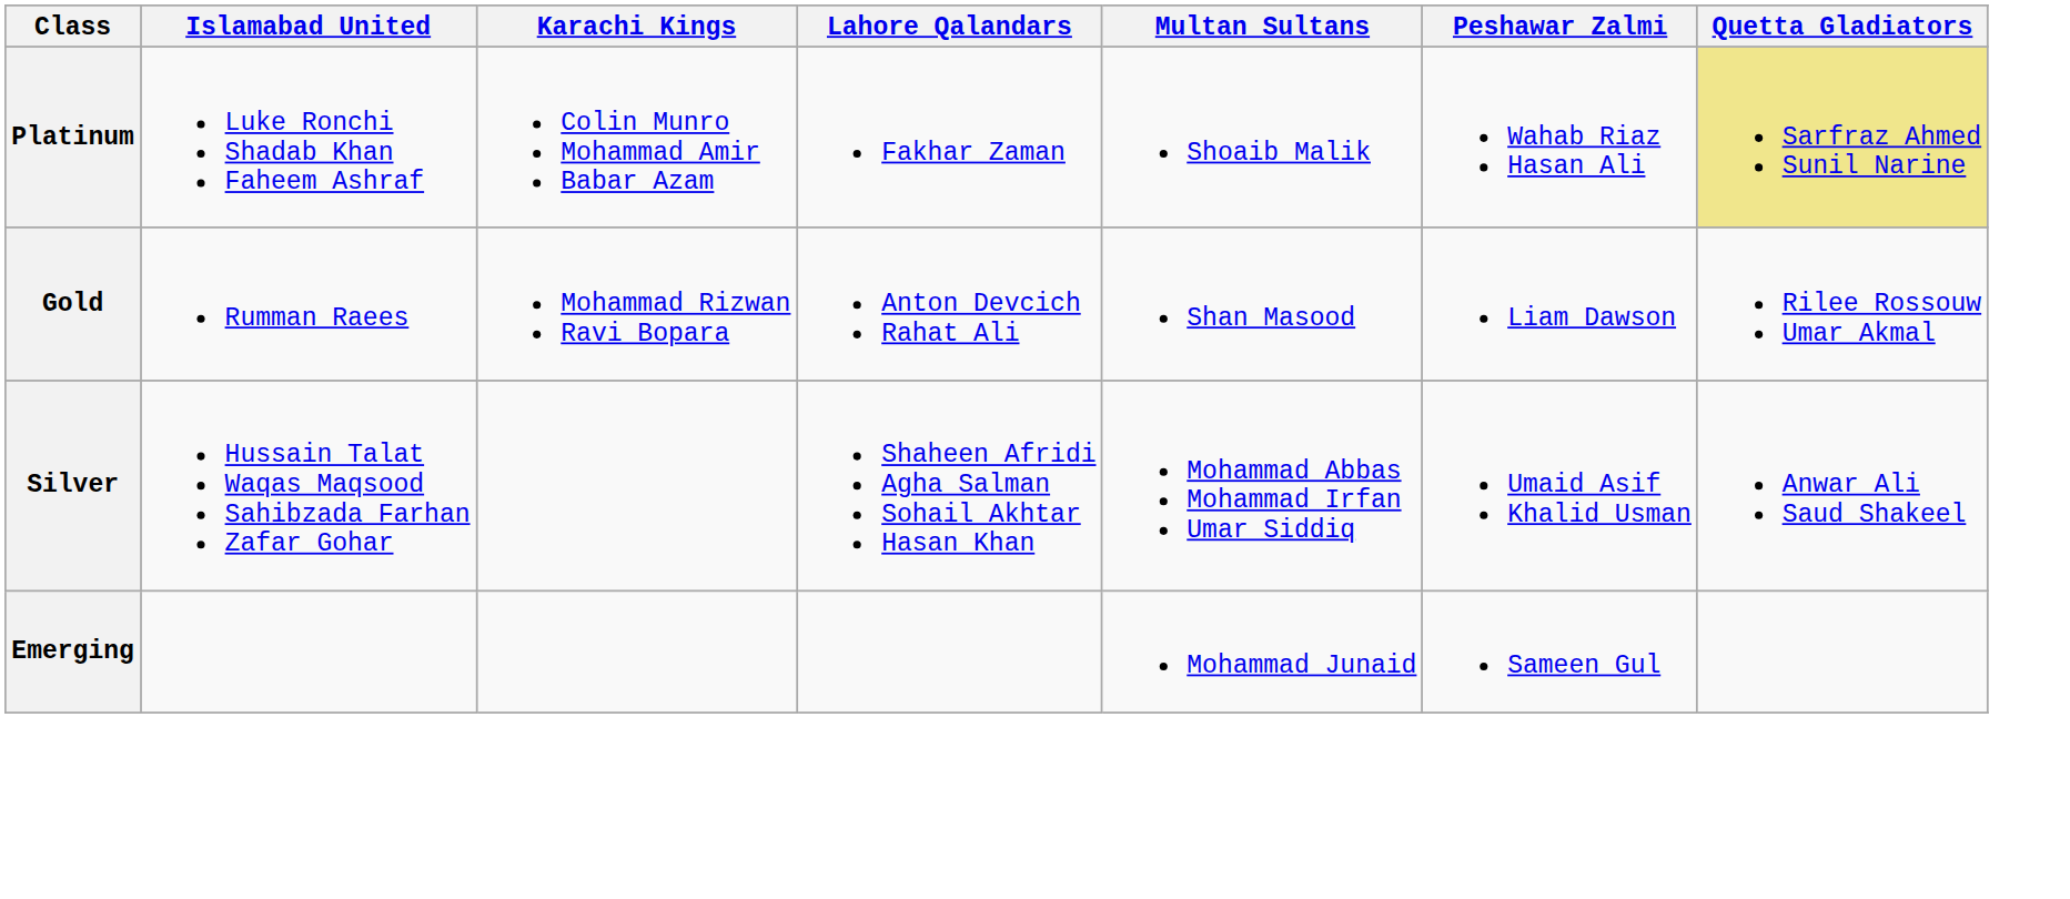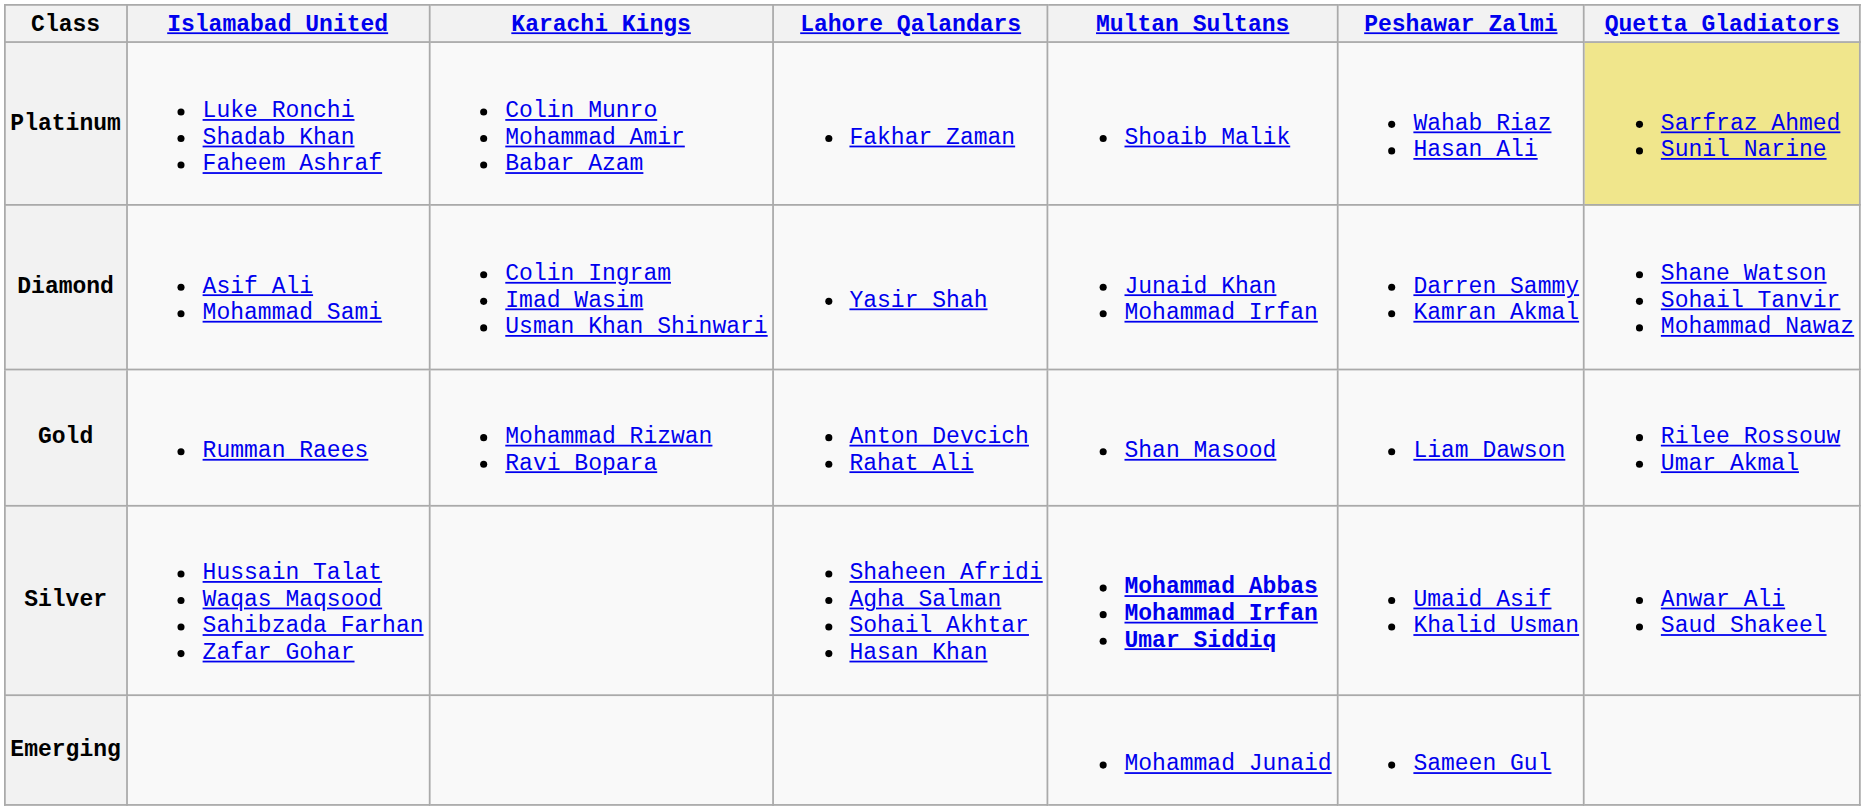 <table class="wikitable">
 <tr>
 <th>Class</th>
 <th><a href='#'>Islamabad United</a></th>
 <th><a href='#'>Karachi Kings</a></th>
 <th><a href='#'>Lahore Qalandars</a></th>
 <th><a href='#'>Multan Sultans</a></th>
 <th><a href='#'>Peshawar Zalmi</a></th>
 <th><a href='#'>Quetta Gladiators</a></th>
 </tr>
 <tr>
 <th>Platinum</th>
 <td><br><ul><li><a href='#'>Luke Ronchi</a></li><li><a href='#'>Shadab Khan</a></li><li><a href='#'>Faheem Ashraf</a></li></ul></td>
 <td><br><ul><li><a href='#'>Colin Munro</a></li><li><a href='#'>Mohammad Amir</a></li><li><a href='#'>Babar Azam</a></li></ul></td>
 <td><br><ul><li><a href='#'>Fakhar Zaman</a></li></ul></td>
 <td><br><ul><li><a href='#'>Shoaib Malik</a></li></ul></td>
 <td><br><ul><li><a href='#'>Wahab Riaz</a></li><li><a href='#'>Hasan Ali</a></li></ul></td>
 <td style="background: khaki;"><br><ul><li><a href='#'>Sarfraz Ahmed</a></li><li><a href='#'>Sunil Narine</a></li></ul></td>
 </tr>
 <tr>
+<th>Diamond</th>
+<td><br><ul><li><a href='#'>Asif Ali</a></li><li><a href='#'>Mohammad Sami</a></li></ul></td>
+<td><br><ul><li><a href='#'>Colin Ingram</a></li><li><a href='#'>Imad Wasim</a></li><li><a href='#'>Usman Khan Shinwari</a></li></ul></td>
+<td><br><ul><li><a href='#'>Yasir Shah</a></li></ul></td>
+<td><br><ul><li><a href='#'>Junaid Khan</a></li><li><a href='#'>Mohammad Irfan</a></li></ul></td>
+<td><br><ul><li><a href='#'>Darren Sammy</a></li><li><a href='#'>Kamran Akmal</a></li></ul></td>
+<td><br><ul><li><a href='#'>Shane Watson</a></li><li><a href='#'>Sohail Tanvir</a></li><li><a href='#'>Mohammad Nawaz</a></li></ul></td>
+</tr>
+<tr>
 <th>Gold</th>
 <td><br><ul><li><a href='#'>Rumman Raees</a></li></ul></td>
 <td><br><ul><li><a href='#'>Mohammad Rizwan</a></li><li><a href='#'>Ravi Bopara</a></li></ul></td>
 <td><br><ul><li><a href='#'>Anton Devcich</a></li><li><a href='#'>Rahat Ali</a></li></ul></td>
 <td><br><ul><li><a href='#'>Shan Masood</a></li></ul></td>
 <td><br><ul><li><a href='#'>Liam Dawson</a></li></ul></td>
 <td><br><ul><li><a href='#'>Rilee Rossouw</a></li><li><a href='#'>Umar Akmal</a></li></ul></td>
 </tr>
 <tr>
 <th>Silver</th>
 <td><br><ul><li><a href='#'>Hussain Talat</a></li><li><a href='#'>Waqas Maqsood</a></li><li><a href='#'>Sahibzada Farhan</a></li><li><a href='#'>Zafar Gohar</a></li></ul></td>
 <td></td>
 <td><br><ul><li><a href='#'>Shaheen Afridi</a></li><li><a href='#'>Agha Salman</a></li><li><a href='#'>Sohail Akhtar</a></li><li><a href='#'>Hasan Khan</a></li></ul></td>
-<td><br><ul><li><a href='#'>Mohammad Abbas</a></li><li><a href='#'>Mohammad Irfan</a></li><li><a href='#'>Umar Siddiq</a></li></ul></td>
+<td><strong><br><ul><li><a href='#'>Mohammad Abbas</a></li><li><a href='#'>Mohammad Irfan</a></li><li><a href='#'>Umar Siddiq</a></li></ul></strong></td>
 <td><br><ul><li><a href='#'>Umaid Asif</a></li><li><a href='#'>Khalid Usman</a></li></ul></td>
 <td><br><ul><li><a href='#'>Anwar Ali</a></li><li><a href='#'>Saud Shakeel</a></li></ul></td>
 </tr>
 <tr>
 <th>Emerging</th>
 <td></td>
 <td></td>
 <td></td>
 <td><br><ul><li><a href='#'>Mohammad Junaid</a></li></ul></td>
 <td><br><ul><li><a href='#'>Sameen Gul</a></li></ul></td>
 <td></td>
 </tr>
 </table>
